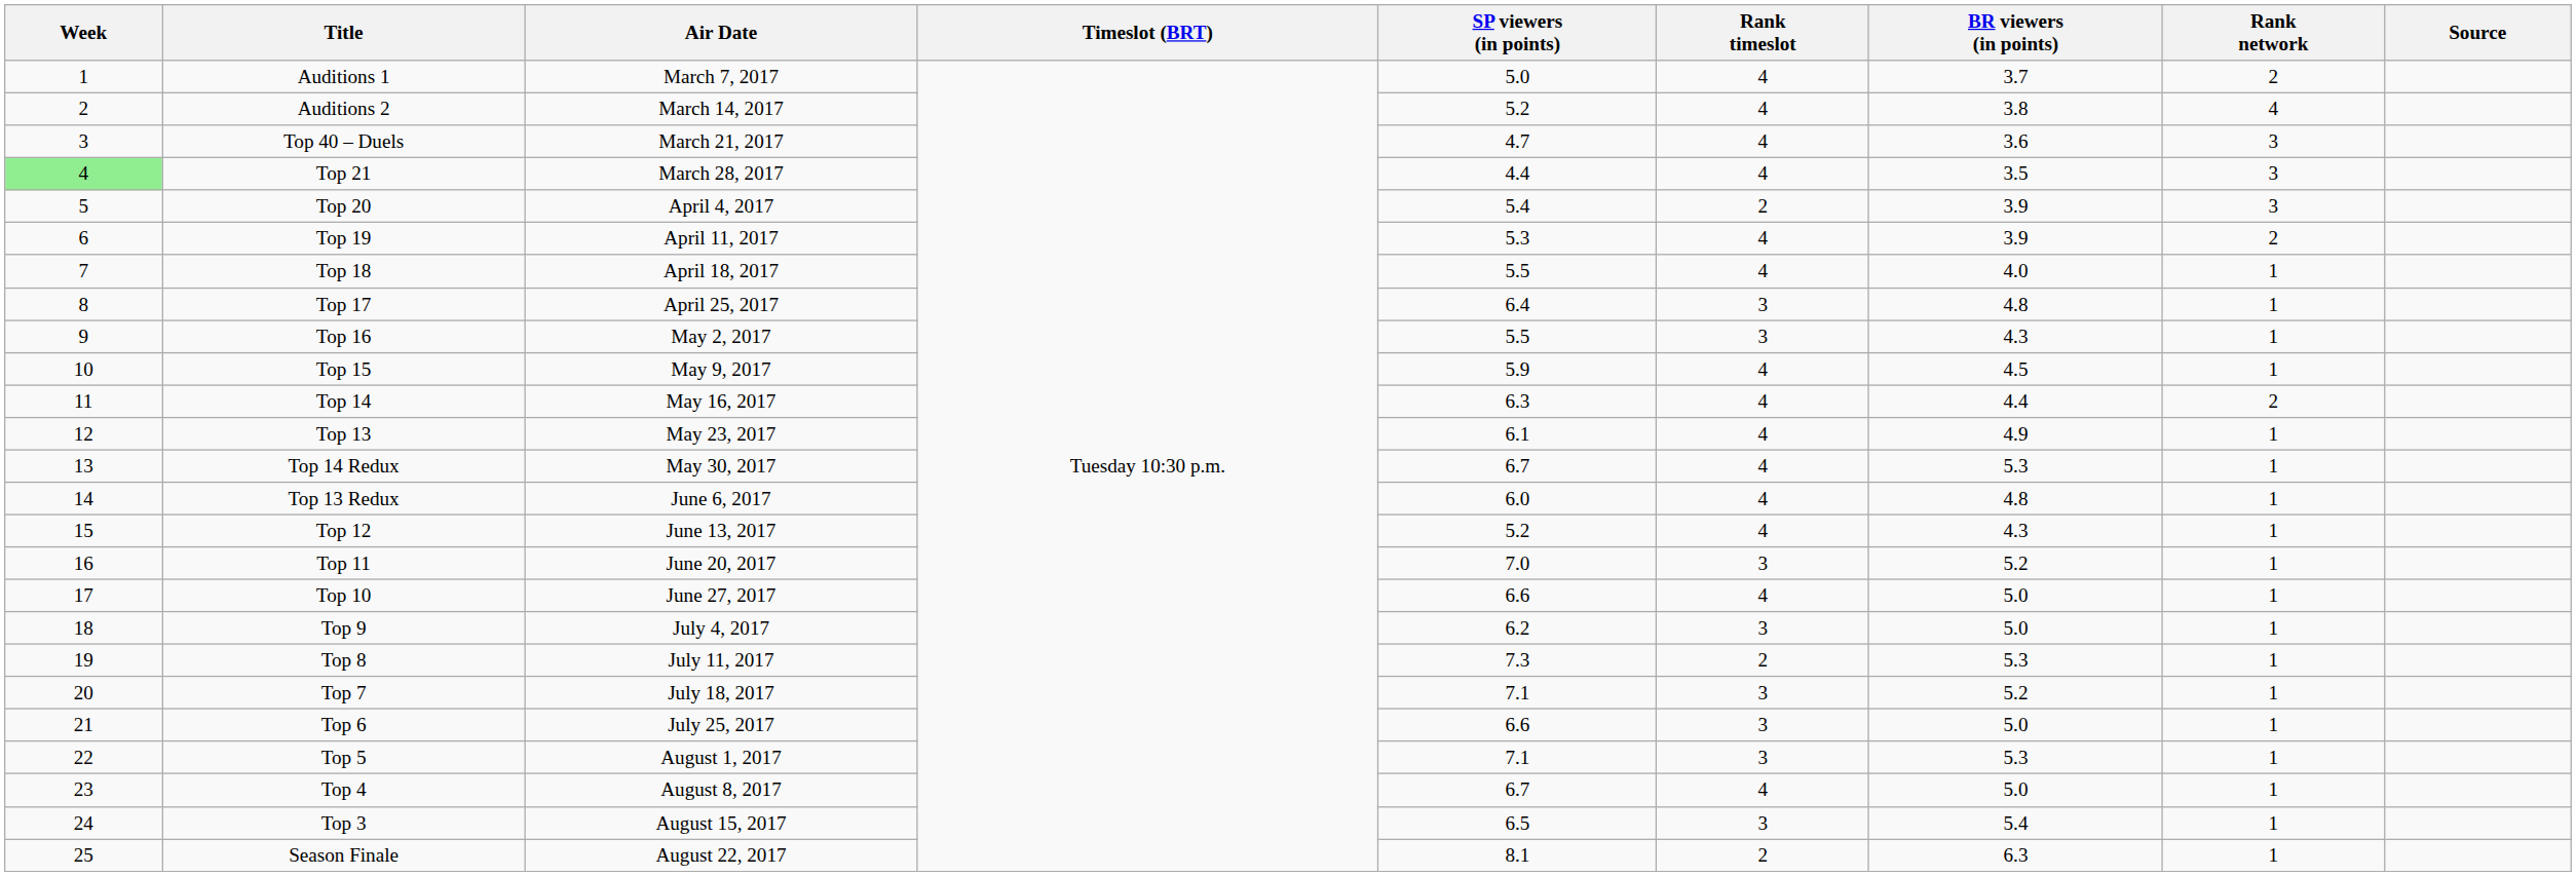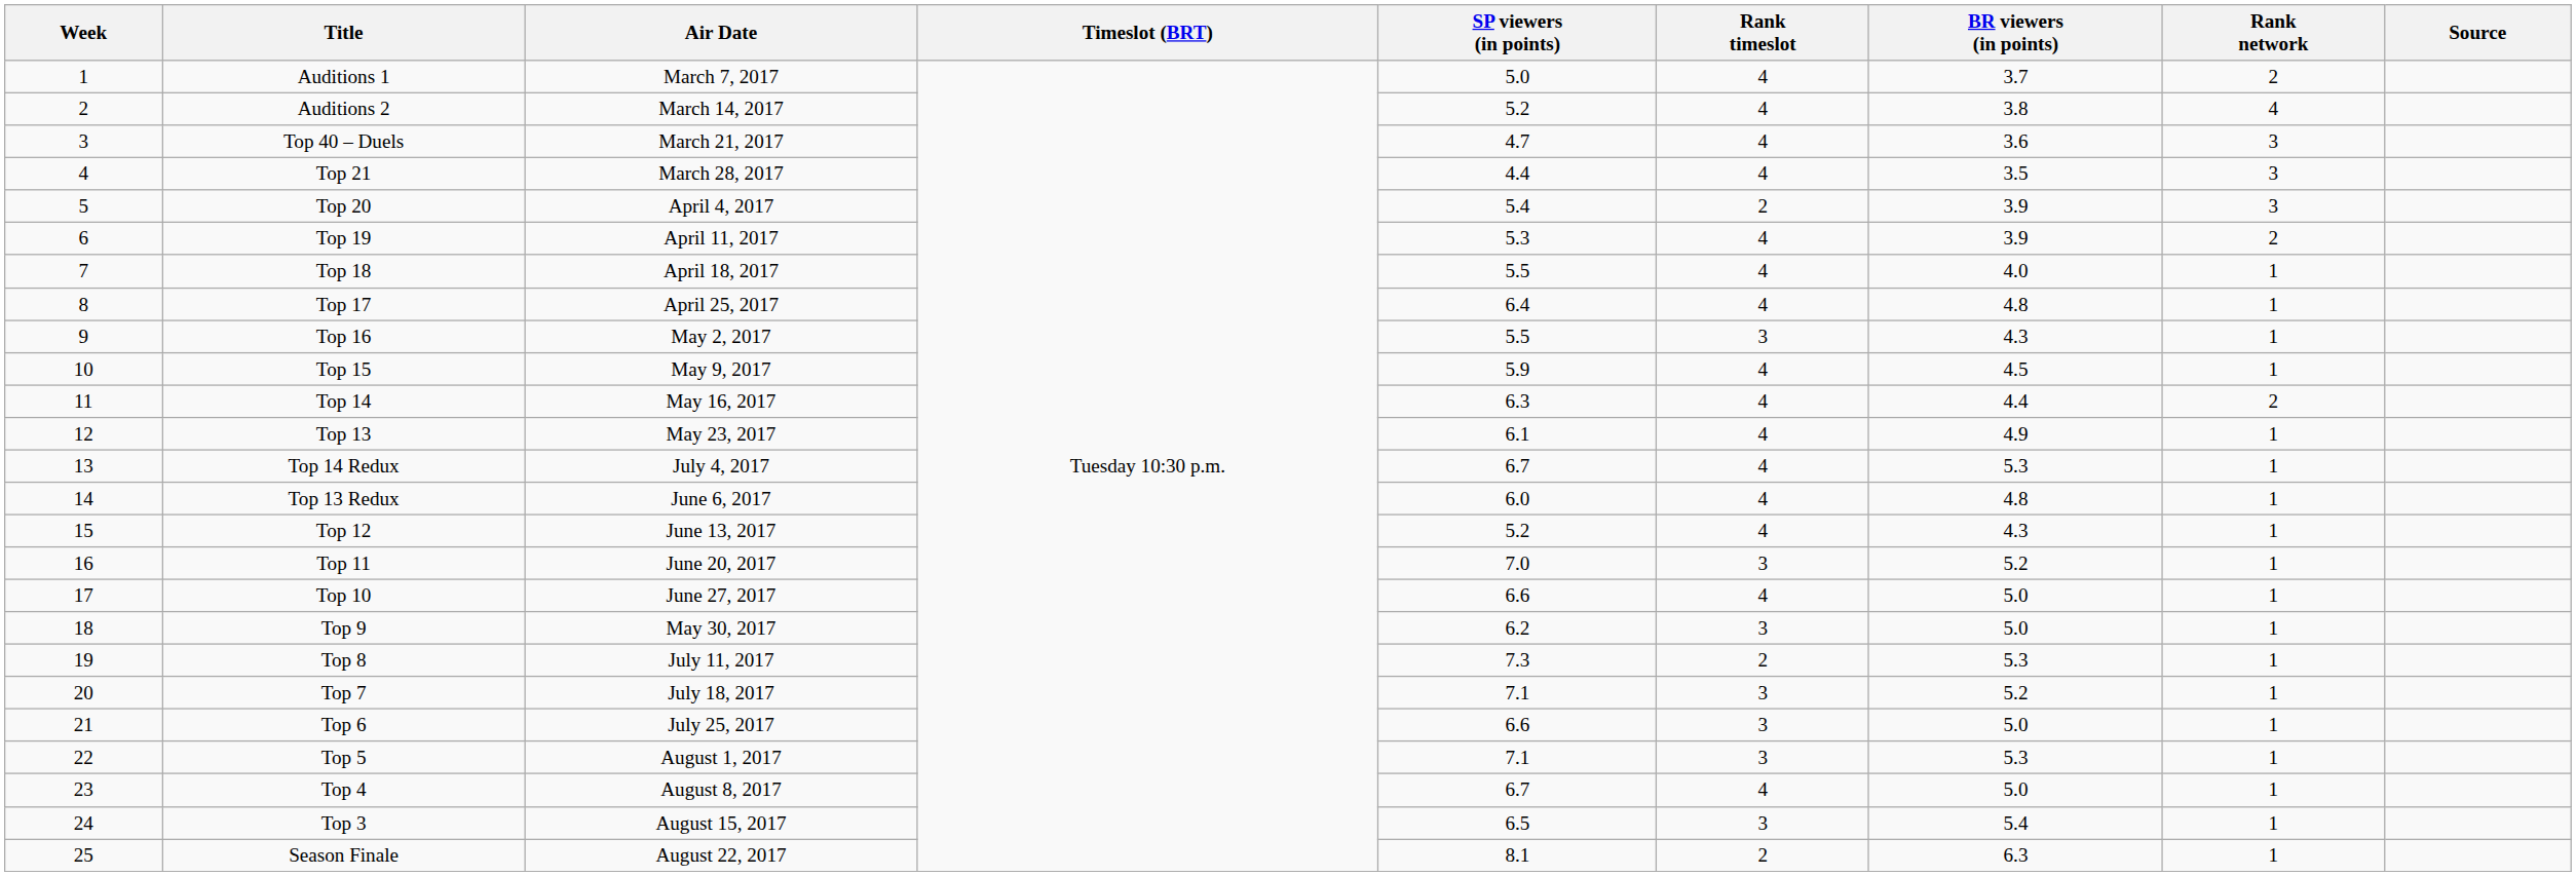 <table class="wikitable sortable" style="text-align:center; font-size:95%; width: 100%">
 <tr>
 <th>Week</th>
 <th>Title</th>
 <th>Air Date</th>
 <th>Timeslot (<a href='#'>BRT</a>)</th>
 <th><a href='#'>SP</a> viewers<br>(in points)</th>
 <th>Rank<br>timeslot</th>
 <th><a href='#'>BR</a> viewers<br>(in points)</th>
 <th>Rank<br>network</th>
 <th>Source</th>
 </tr>
 <tr>
 <td>1</td>
 <td>Auditions 1</td>
 <td>March 7, 2017</td>
 <td rowspan=25>Tuesday 10:30 p.m.</td>
 <td>5.0</td>
 <td>4</td>
 <td>3.7</td>
 <td>2</td>
 <td></td>
 </tr>
 <tr>
 <td>2</td>
 <td>Auditions 2</td>
 <td>March 14, 2017</td>
 <td>5.2</td>
 <td>4</td>
 <td>3.8</td>
 <td>4</td>
 <td></td>
 </tr>
 <tr>
 <td>3</td>
 <td>Top 40 – Duels</td>
 <td>March 21, 2017</td>
 <td>4.7</td>
 <td>4</td>
 <td>3.6</td>
 <td>3</td>
 <td></td>
 </tr>
 <tr>
-<td style="background: lightgreen;">4</td>
+<td>4</td>
 <td>Top 21</td>
 <td>March 28, 2017</td>
 <td>4.4</td>
 <td>4</td>
 <td>3.5</td>
 <td>3</td>
 <td></td>
 </tr>
 <tr>
 <td>5</td>
 <td>Top 20</td>
 <td>April 4, 2017</td>
 <td>5.4</td>
 <td>2</td>
 <td>3.9</td>
 <td>3</td>
 <td></td>
 </tr>
 <tr>
 <td>6</td>
 <td>Top 19</td>
 <td>April 11, 2017</td>
 <td>5.3</td>
 <td>4</td>
 <td>3.9</td>
 <td>2</td>
 <td></td>
 </tr>
 <tr>
 <td>7</td>
 <td>Top 18</td>
 <td>April 18, 2017</td>
 <td>5.5</td>
 <td>4</td>
 <td>4.0</td>
 <td>1</td>
 <td></td>
 </tr>
 <tr>
 <td>8</td>
 <td>Top 17</td>
 <td>April 25, 2017</td>
 <td>6.4</td>
-<td>3</td>
+<td>4</td>
 <td>4.8</td>
 <td>1</td>
 <td></td>
 </tr>
 <tr>
 <td>9</td>
 <td>Top 16</td>
 <td>May 2, 2017</td>
 <td>5.5</td>
 <td>3</td>
 <td>4.3</td>
 <td>1</td>
 <td></td>
 </tr>
 <tr>
 <td>10</td>
 <td>Top 15</td>
 <td>May 9, 2017</td>
 <td>5.9</td>
 <td>4</td>
 <td>4.5</td>
 <td>1</td>
 <td></td>
 </tr>
 <tr>
 <td>11</td>
 <td>Top 14</td>
 <td>May 16, 2017</td>
 <td>6.3</td>
 <td>4</td>
 <td>4.4</td>
 <td>2</td>
 <td></td>
 </tr>
 <tr>
 <td>12</td>
 <td>Top 13</td>
 <td>May 23, 2017</td>
 <td>6.1</td>
 <td>4</td>
 <td>4.9</td>
 <td>1</td>
 <td></td>
 </tr>
 <tr>
 <td>13</td>
 <td>Top 14 Redux</td>
-<td>May 30, 2017</td>
+<td>July 4, 2017</td>
 <td>6.7</td>
 <td>4</td>
 <td>5.3</td>
 <td>1</td>
 <td></td>
 </tr>
 <tr>
 <td>14</td>
 <td>Top 13 Redux</td>
 <td>June 6, 2017</td>
 <td>6.0</td>
 <td>4</td>
 <td>4.8</td>
 <td>1</td>
 <td></td>
 </tr>
 <tr>
 <td>15</td>
 <td>Top 12</td>
 <td>June 13, 2017</td>
 <td>5.2</td>
 <td>4</td>
 <td>4.3</td>
 <td>1</td>
 <td></td>
 </tr>
 <tr>
 <td>16</td>
 <td>Top 11</td>
 <td>June 20, 2017</td>
 <td>7.0</td>
 <td>3</td>
 <td>5.2</td>
 <td>1</td>
 <td></td>
 </tr>
 <tr>
 <td>17</td>
 <td>Top 10</td>
 <td>June 27, 2017</td>
 <td>6.6</td>
 <td>4</td>
 <td>5.0</td>
 <td>1</td>
 <td></td>
 </tr>
 <tr>
 <td>18</td>
 <td>Top 9</td>
-<td>July 4, 2017</td>
+<td>May 30, 2017</td>
 <td>6.2</td>
 <td>3</td>
 <td>5.0</td>
 <td>1</td>
 <td></td>
 </tr>
 <tr>
 <td>19</td>
 <td>Top 8</td>
 <td>July 11, 2017</td>
 <td>7.3</td>
 <td>2</td>
 <td>5.3</td>
 <td>1</td>
 <td></td>
 </tr>
 <tr>
 <td>20</td>
 <td>Top 7</td>
 <td>July 18, 2017</td>
 <td>7.1</td>
 <td>3</td>
 <td>5.2</td>
 <td>1</td>
 <td></td>
 </tr>
 <tr>
 <td>21</td>
 <td>Top 6</td>
 <td>July 25, 2017</td>
 <td>6.6</td>
 <td>3</td>
 <td>5.0</td>
 <td>1</td>
 <td></td>
 </tr>
 <tr>
 <td>22</td>
 <td>Top 5</td>
 <td>August 1, 2017</td>
 <td>7.1</td>
 <td>3</td>
 <td>5.3</td>
 <td>1</td>
 <td></td>
 </tr>
 <tr>
 <td>23</td>
 <td>Top 4</td>
 <td>August 8, 2017</td>
 <td>6.7</td>
 <td>4</td>
 <td>5.0</td>
 <td>1</td>
 <td></td>
 </tr>
 <tr>
 <td>24</td>
 <td>Top 3</td>
 <td>August 15, 2017</td>
 <td>6.5</td>
 <td>3</td>
 <td>5.4</td>
 <td>1</td>
 <td></td>
 </tr>
 <tr>
 <td>25</td>
 <td>Season Finale</td>
 <td>August 22, 2017</td>
 <td>8.1</td>
 <td>2</td>
 <td>6.3</td>
 <td>1</td>
 <td></td>
 </tr>
 <tr>
 </tr>
 </table>
